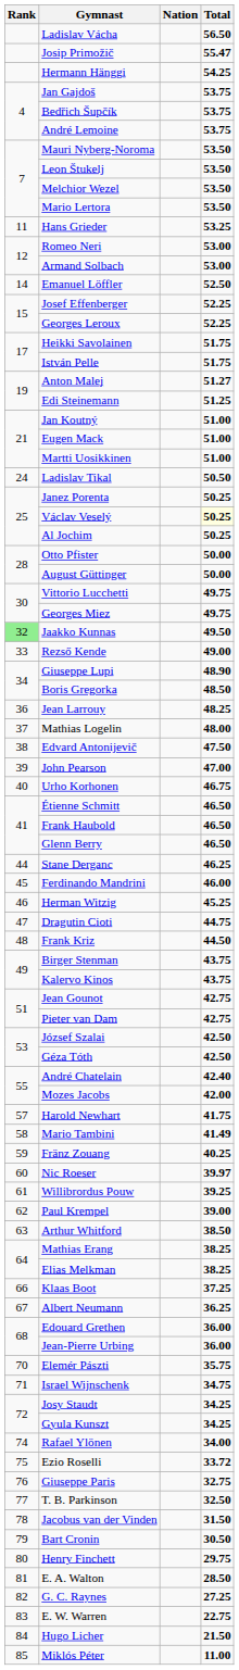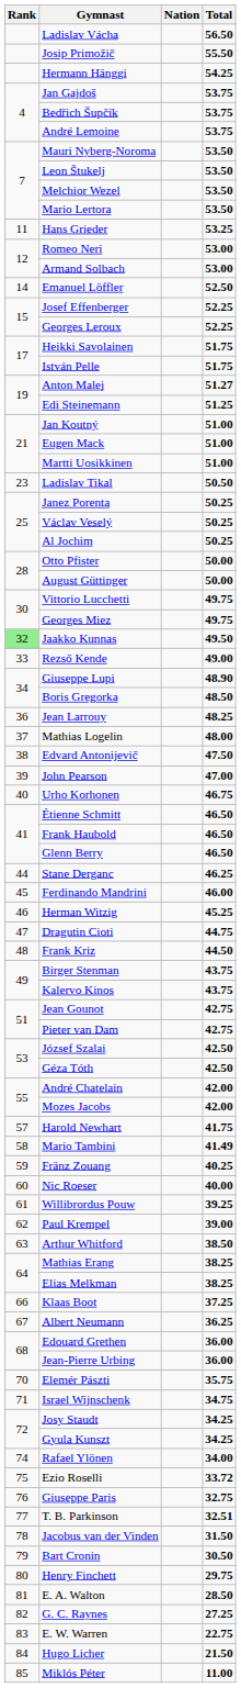 <table class="wikitable sortable" style="text-align:center">
 <tr>
 <th>Rank</th>
 <th>Gymnast</th>
 <th>Nation</th>
 <th>Total</th>
 </tr>
 <tr>
 <td></td>
 <td align=left><a href='#'>Ladislav Vácha</a></td>
 <td align=left></td>
 <td><strong>56.50</strong></td>
 </tr>
 <tr>
 <td></td>
 <td align=left><a href='#'>Josip Primožič</a></td>
 <td align=left></td>
-<td><strong>55.47</strong></td>
+<td><strong>55.50</strong></td>
 </tr>
 <tr>
 <td></td>
 <td align=left><a href='#'>Hermann Hänggi</a></td>
 <td align=left></td>
 <td><strong>54.25</strong></td>
 </tr>
 <tr>
 <td rowspan=3>4</td>
 <td align=left><a href='#'>Jan Gajdoš</a></td>
 <td align=left></td>
 <td><strong>53.75</strong></td>
 </tr>
 <tr>
 <td align=left><a href='#'>Bedřich Šupčík</a></td>
 <td align=left></td>
 <td><strong>53.75</strong></td>
 </tr>
 <tr>
 <td align=left><a href='#'>André Lemoine</a></td>
 <td align=left></td>
 <td><strong>53.75</strong></td>
 </tr>
 <tr>
 <td rowspan=4>7</td>
 <td align=left><a href='#'>Mauri Nyberg-Noroma</a></td>
 <td align=left></td>
 <td><strong>53.50</strong></td>
 </tr>
 <tr>
 <td align=left><a href='#'>Leon Štukelj</a></td>
 <td align=left></td>
 <td><strong>53.50</strong></td>
 </tr>
 <tr>
 <td align=left><a href='#'>Melchior Wezel</a></td>
 <td align=left></td>
 <td><strong>53.50</strong></td>
 </tr>
 <tr>
 <td align=left><a href='#'>Mario Lertora</a></td>
 <td align=left></td>
 <td><strong>53.50</strong></td>
 </tr>
 <tr>
 <td>11</td>
 <td align=left><a href='#'>Hans Grieder</a></td>
 <td align=left></td>
 <td><strong>53.25</strong></td>
 </tr>
 <tr>
 <td rowspan=2>12</td>
 <td align=left><a href='#'>Romeo Neri</a></td>
 <td align=left></td>
 <td><strong>53.00</strong></td>
 </tr>
 <tr>
 <td align=left><a href='#'>Armand Solbach</a></td>
 <td align=left></td>
 <td><strong>53.00</strong></td>
 </tr>
 <tr>
 <td>14</td>
 <td align=left><a href='#'>Emanuel Löffler</a></td>
 <td align=left></td>
 <td><strong>52.50</strong></td>
 </tr>
 <tr>
 <td rowspan=2>15</td>
 <td align=left><a href='#'>Josef Effenberger</a></td>
 <td align=left></td>
 <td><strong>52.25</strong></td>
 </tr>
 <tr>
 <td align=left><a href='#'>Georges Leroux</a></td>
 <td align=left></td>
 <td><strong>52.25</strong></td>
 </tr>
 <tr>
 <td rowspan=2>17</td>
 <td align=left><a href='#'>Heikki Savolainen</a></td>
 <td align=left></td>
 <td><strong>51.75</strong></td>
 </tr>
 <tr>
 <td align=left><a href='#'>István Pelle</a></td>
 <td align=left></td>
 <td><strong>51.75</strong></td>
 </tr>
 <tr>
 <td rowspan=2>19</td>
 <td align=left><a href='#'>Anton Malej</a></td>
 <td align=left></td>
 <td><strong>51.27</strong></td>
 </tr>
 <tr>
 <td align=left><a href='#'>Edi Steinemann</a></td>
 <td align=left></td>
 <td><strong>51.25</strong></td>
 </tr>
 <tr>
 <td rowspan=3>21</td>
 <td align=left><a href='#'>Jan Koutný</a></td>
 <td align=left></td>
 <td><strong>51.00</strong></td>
 </tr>
 <tr>
 <td align=left><a href='#'>Eugen Mack</a></td>
 <td align=left></td>
 <td><strong>51.00</strong></td>
 </tr>
 <tr>
 <td align=left><a href='#'>Martti Uosikkinen</a></td>
 <td align=left></td>
 <td><strong>51.00</strong></td>
 </tr>
 <tr>
-<td>24</td>
+<td>23</td>
 <td align=left><a href='#'>Ladislav Tikal</a></td>
 <td align=left></td>
 <td><strong>50.50</strong></td>
 </tr>
 <tr>
 <td rowspan=3>25</td>
 <td align=left><a href='#'>Janez Porenta</a></td>
 <td align=left></td>
 <td><strong>50.25</strong></td>
 </tr>
 <tr>
 <td align=left><a href='#'>Václav Veselý</a></td>
 <td align=left></td>
-<td style="background: lightyellow;"><strong>50.25</strong></td>
+<td><strong>50.25</strong></td>
 </tr>
 <tr>
 <td align=left><a href='#'>Al Jochim</a></td>
 <td align=left></td>
 <td><strong>50.25</strong></td>
 </tr>
 <tr>
 <td rowspan=2>28</td>
 <td align=left><a href='#'>Otto Pfister</a></td>
 <td align=left></td>
 <td><strong>50.00</strong></td>
 </tr>
 <tr>
 <td align=left><a href='#'>August Güttinger</a></td>
 <td align=left></td>
 <td><strong>50.00</strong></td>
 </tr>
 <tr>
 <td rowspan=2>30</td>
 <td align=left><a href='#'>Vittorio Lucchetti</a></td>
 <td align=left></td>
 <td><strong>49.75</strong></td>
 </tr>
 <tr>
 <td align=left><a href='#'>Georges Miez</a></td>
 <td align=left></td>
 <td><strong>49.75</strong></td>
 </tr>
 <tr>
 <td style="background: lightgreen;">32</td>
 <td align=left><a href='#'>Jaakko Kunnas</a></td>
 <td align=left></td>
 <td><strong>49.50</strong></td>
 </tr>
 <tr>
 <td>33</td>
 <td align=left><a href='#'>Rezső Kende</a></td>
 <td align=left></td>
 <td><strong>49.00</strong></td>
 </tr>
 <tr>
 <td rowspan=2>34</td>
 <td align=left><a href='#'>Giuseppe Lupi</a></td>
 <td align=left></td>
 <td><strong>48.90</strong></td>
 </tr>
 <tr>
 <td align=left><a href='#'>Boris Gregorka</a></td>
 <td align=left></td>
 <td><strong>48.50</strong></td>
 </tr>
 <tr>
 <td>36</td>
 <td align=left><a href='#'>Jean Larrouy</a></td>
 <td align=left></td>
 <td><strong>48.25</strong></td>
 </tr>
 <tr>
 <td>37</td>
 <td align=left>Mathias Logelin</td>
 <td align=left></td>
 <td><strong>48.00</strong></td>
 </tr>
 <tr>
 <td>38</td>
 <td align=left><a href='#'>Edvard Antonijevič</a></td>
 <td align=left></td>
 <td><strong>47.50</strong></td>
 </tr>
 <tr>
 <td>39</td>
 <td align=left><a href='#'>John Pearson</a></td>
 <td align=left></td>
 <td><strong>47.00</strong></td>
 </tr>
 <tr>
 <td>40</td>
 <td align=left><a href='#'>Urho Korhonen</a></td>
 <td align=left></td>
 <td><strong>46.75</strong></td>
 </tr>
 <tr>
 <td rowspan=3>41</td>
 <td align=left><a href='#'>Étienne Schmitt</a></td>
 <td align=left></td>
 <td><strong>46.50</strong></td>
 </tr>
 <tr>
 <td align=left><a href='#'>Frank Haubold</a></td>
 <td align=left></td>
 <td><strong>46.50</strong></td>
 </tr>
 <tr>
 <td align=left><a href='#'>Glenn Berry</a></td>
 <td align=left></td>
 <td><strong>46.50</strong></td>
 </tr>
 <tr>
 <td>44</td>
 <td align=left><a href='#'>Stane Derganc</a></td>
 <td align=left></td>
 <td><strong>46.25</strong></td>
 </tr>
 <tr>
 <td>45</td>
 <td align=left><a href='#'>Ferdinando Mandrini</a></td>
 <td align=left></td>
 <td><strong>46.00</strong></td>
 </tr>
 <tr>
 <td>46</td>
 <td align=left><a href='#'>Herman Witzig</a></td>
 <td align=left></td>
 <td><strong>45.25</strong></td>
 </tr>
 <tr>
 <td>47</td>
 <td align=left><a href='#'>Dragutin Cioti</a></td>
 <td align=left></td>
 <td><strong>44.75</strong></td>
 </tr>
 <tr>
 <td>48</td>
 <td align=left><a href='#'>Frank Kriz</a></td>
 <td align=left></td>
 <td><strong>44.50</strong></td>
 </tr>
 <tr>
 <td rowspan=2>49</td>
 <td align=left><a href='#'>Birger Stenman</a></td>
 <td align=left></td>
 <td><strong>43.75</strong></td>
 </tr>
 <tr>
 <td align=left><a href='#'>Kalervo Kinos</a></td>
 <td align=left></td>
 <td><strong>43.75</strong></td>
 </tr>
 <tr>
 <td rowspan=2>51</td>
 <td align=left><a href='#'>Jean Gounot</a></td>
 <td align=left></td>
 <td><strong>42.75</strong></td>
 </tr>
 <tr>
 <td align=left><a href='#'>Pieter van Dam</a></td>
 <td align=left></td>
 <td><strong>42.75</strong></td>
 </tr>
 <tr>
 <td rowspan=2>53</td>
 <td align=left><a href='#'>József Szalai</a></td>
 <td align=left></td>
 <td><strong>42.50</strong></td>
 </tr>
 <tr>
 <td align=left><a href='#'>Géza Tóth</a></td>
 <td align=left></td>
 <td><strong>42.50</strong></td>
 </tr>
 <tr>
 <td rowspan=2>55</td>
 <td align=left><a href='#'>André Chatelain</a></td>
 <td align=left></td>
-<td><strong>42.40</strong></td>
+<td><strong>42.00</strong></td>
 </tr>
 <tr>
 <td align=left><a href='#'>Mozes Jacobs</a></td>
 <td align=left></td>
 <td><strong>42.00</strong></td>
 </tr>
 <tr>
 <td>57</td>
 <td align=left><a href='#'>Harold Newhart</a></td>
 <td align=left></td>
 <td><strong>41.75</strong></td>
 </tr>
 <tr>
 <td>58</td>
 <td align=left><a href='#'>Mario Tambini</a></td>
 <td align=left></td>
 <td><strong>41.49</strong></td>
 </tr>
 <tr>
 <td>59</td>
 <td align=left><a href='#'>Fränz Zouang</a></td>
 <td align=left></td>
 <td><strong>40.25</strong></td>
 </tr>
 <tr>
 <td>60</td>
 <td align=left><a href='#'>Nic Roeser</a></td>
 <td align=left></td>
-<td><strong>39.97</strong></td>
+<td><strong>40.00</strong></td>
 </tr>
 <tr>
 <td>61</td>
 <td align=left><a href='#'>Willibrordus Pouw</a></td>
 <td align=left></td>
 <td><strong>39.25</strong></td>
 </tr>
 <tr>
 <td>62</td>
 <td align=left><a href='#'>Paul Krempel</a></td>
 <td align=left></td>
 <td><strong>39.00</strong></td>
 </tr>
 <tr>
 <td>63</td>
 <td align=left><a href='#'>Arthur Whitford</a></td>
 <td align=left></td>
 <td><strong>38.50</strong></td>
 </tr>
 <tr>
 <td rowspan=2>64</td>
 <td align=left><a href='#'>Mathias Erang</a></td>
 <td align=left></td>
 <td><strong>38.25</strong></td>
 </tr>
 <tr>
 <td align=left><a href='#'>Elias Melkman</a></td>
 <td align=left></td>
 <td><strong>38.25</strong></td>
 </tr>
 <tr>
 <td>66</td>
 <td align=left><a href='#'>Klaas Boot</a></td>
 <td align=left></td>
 <td><strong>37.25</strong></td>
 </tr>
 <tr>
 <td>67</td>
 <td align=left><a href='#'>Albert Neumann</a></td>
 <td align=left></td>
 <td><strong>36.25</strong></td>
 </tr>
 <tr>
 <td rowspan=2>68</td>
 <td align=left><a href='#'>Edouard Grethen</a></td>
 <td align=left></td>
 <td><strong>36.00</strong></td>
 </tr>
 <tr>
 <td align=left><a href='#'>Jean-Pierre Urbing</a></td>
 <td align=left></td>
 <td><strong>36.00</strong></td>
 </tr>
 <tr>
 <td>70</td>
 <td align=left><a href='#'>Elemér Pászti</a></td>
 <td align=left></td>
 <td><strong>35.75</strong></td>
 </tr>
 <tr>
 <td>71</td>
 <td align=left><a href='#'>Israel Wijnschenk</a></td>
 <td align=left></td>
 <td><strong>34.75</strong></td>
 </tr>
 <tr>
 <td rowspan=2>72</td>
 <td align=left><a href='#'>Josy Staudt</a></td>
 <td align=left></td>
 <td><strong>34.25</strong></td>
 </tr>
 <tr>
 <td align=left><a href='#'>Gyula Kunszt</a></td>
 <td align=left></td>
 <td><strong>34.25</strong></td>
 </tr>
 <tr>
 <td>74</td>
 <td align=left><a href='#'>Rafael Ylönen</a></td>
 <td align=left></td>
 <td><strong>34.00</strong></td>
 </tr>
 <tr>
 <td>75</td>
 <td align=left>Ezio Roselli</td>
 <td align=left></td>
 <td><strong>33.72</strong></td>
 </tr>
 <tr>
 <td>76</td>
 <td align=left><a href='#'>Giuseppe Paris</a></td>
 <td align=left></td>
 <td><strong>32.75</strong></td>
 </tr>
 <tr>
 <td>77</td>
 <td align=left>T. B. Parkinson</td>
 <td align=left></td>
-<td><strong>32.50</strong></td>
+<td><strong>32.51</strong></td>
 </tr>
 <tr>
 <td>78</td>
 <td align=left><a href='#'>Jacobus van der Vinden</a></td>
 <td align=left></td>
 <td><strong>31.50</strong></td>
 </tr>
 <tr>
 <td>79</td>
 <td align=left><a href='#'>Bart Cronin</a></td>
 <td align=left></td>
 <td><strong>30.50</strong></td>
 </tr>
 <tr>
 <td>80</td>
 <td align=left><a href='#'>Henry Finchett</a></td>
 <td align=left></td>
 <td><strong>29.75</strong></td>
 </tr>
 <tr>
 <td>81</td>
 <td align=left>E. A. Walton</td>
 <td align=left></td>
 <td><strong>28.50</strong></td>
 </tr>
 <tr>
 <td>82</td>
 <td align=left><a href='#'>G. C. Raynes</a></td>
 <td align=left></td>
 <td><strong>27.25</strong></td>
 </tr>
 <tr>
 <td>83</td>
 <td align=left>E. W. Warren</td>
 <td align=left></td>
 <td><strong>22.75</strong></td>
 </tr>
 <tr>
 <td>84</td>
 <td align=left><a href='#'>Hugo Licher</a></td>
 <td align=left></td>
 <td><strong>21.50</strong></td>
 </tr>
 <tr>
 <td>85</td>
 <td align=left><a href='#'>Miklós Péter</a></td>
 <td align=left></td>
 <td><strong>11.00</strong></td>
 </tr>
 </table>
